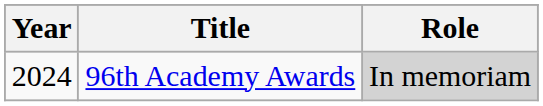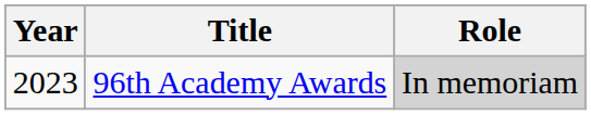 <table class="wikitable">
 <tr>
 <th>Year</th>
 <th>Title</th>
 <th>Role</th>
 </tr>
 <tr>
-<td>2024</td>
+<td>2023</td>
 <td><a href='#'>96th Academy Awards</a></td>
 <td style="background: lightgrey;">In memoriam</td>
 </tr>
 </table>
